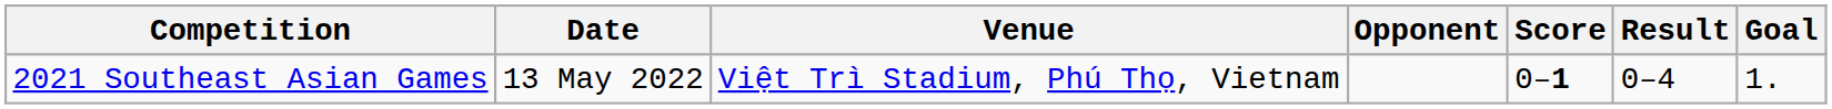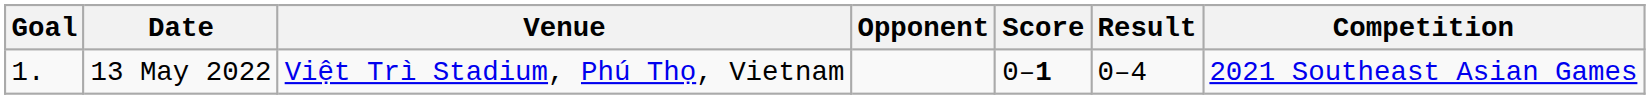 <table class="wikitable">
 <tr>
-<th>Competition</th>
+<th>Goal</th>
 <th>Date</th>
 <th>Venue</th>
 <th>Opponent</th>
 <th>Score</th>
 <th>Result</th>
-<th>Goal</th>
+<th>Competition</th>
 </tr>
 <tr>
-<td><a href='#'>2021 Southeast Asian Games</a></td>
+<td>1.</td>
 <td>13 May 2022</td>
 <td><a href='#'>Việt Trì Stadium</a>, <a href='#'>Phú Thọ</a>, Vietnam</td>
 <td></td>
 <td>0–<strong>1</strong></td>
 <td>0–4</td>
-<td>1.</td>
+<td><a href='#'>2021 Southeast Asian Games</a></td>
 </tr>
 </table>
